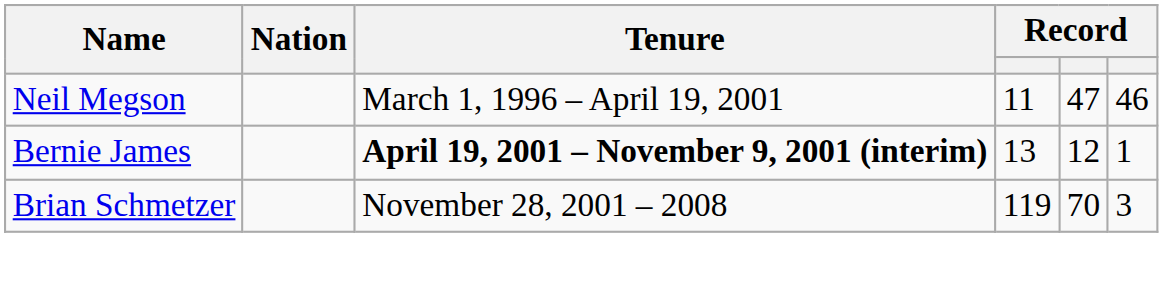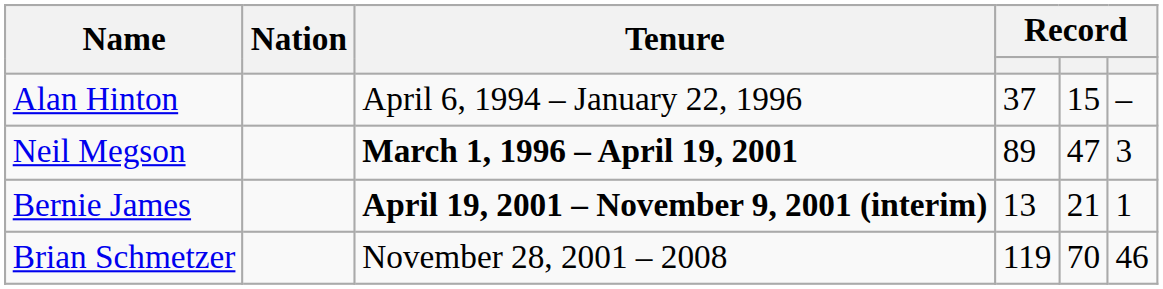 <table class="wikitable sortable">
 <tr>
 <th rowspan="2" scope="col">Name</th>
 <th rowspan="2" scope="col">Nation</th>
 <th rowspan="2" scope="col">Tenure</th>
 <th colspan="3" scope="col">Record</th>
 </tr>
 <tr>
 <th></th>
 <th></th>
 <th></th>
 </tr>
 <tr>
+<td><a href='#'>Alan Hinton</a></td>
+<td></td>
+<td>April 6, 1994 – January 22, 1996</td>
+<td>37</td>
+<td>15</td>
+<td>–</td>
+</tr>
+<tr>
 <td><a href='#'>Neil Megson</a></td>
 <td></td>
-<td>March 1, 1996 – April 19, 2001</td>
-<td>11</td>
+<td><strong>March 1, 1996 – April 19, 2001</strong></td>
+<td>89</td>
 <td>47</td>
-<td>46</td>
+<td>3</td>
 </tr>
 <tr>
 <td><a href='#'>Bernie James</a></td>
 <td></td>
 <td><strong>April 19, 2001 – November 9, 2001 (interim)</strong></td>
 <td>13</td>
-<td>12</td>
+<td>21</td>
 <td>1</td>
 </tr>
 <tr>
 <td><a href='#'>Brian Schmetzer</a></td>
 <td></td>
 <td>November 28, 2001 – 2008</td>
 <td>119</td>
 <td>70</td>
-<td>3</td>
+<td>46</td>
 </tr>
 </table>
